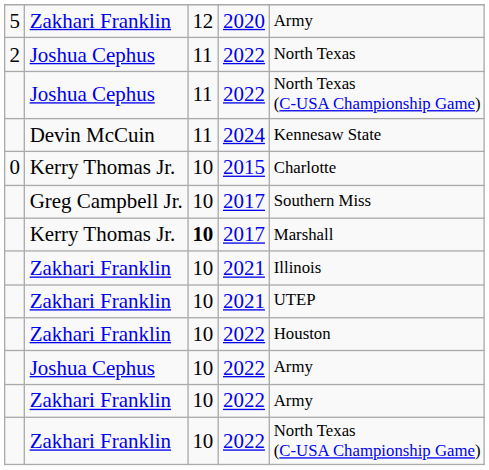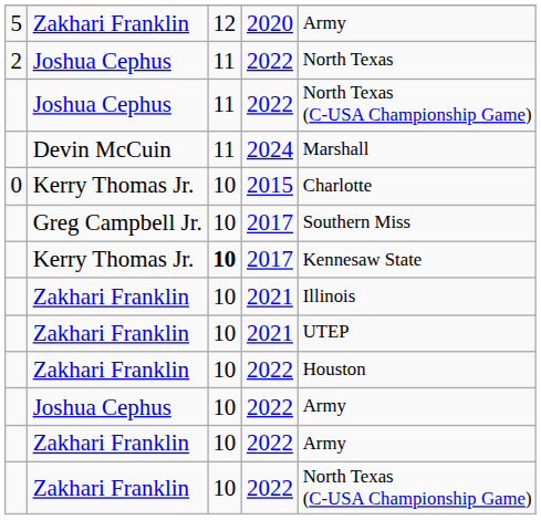 <table class="wikitable">
 <tr>
 </tr>
 <tr>
 <td>5</td>
 <td><a href='#'>Zakhari Franklin</a></td>
 <td>12</td>
 <td><a href='#'>2020</a></td>
 <td style="font-size:80%;">Army</td>
 </tr>
 <tr>
 <td>2</td>
 <td><a href='#'>Joshua Cephus</a></td>
 <td>11</td>
 <td><a href='#'>2022</a></td>
 <td style="font-size:80%;">North Texas</td>
 </tr>
 <tr>
 <td></td>
 <td><a href='#'>Joshua Cephus</a></td>
 <td>11</td>
 <td><a href='#'>2022</a></td>
 <td style="font-size:80%;">North Texas<br>(<a href='#'>C-USA Championship Game</a>)</td>
 </tr>
 <tr>
 <td></td>
 <td>Devin McCuin</td>
 <td>11</td>
 <td><a href='#'>2024</a></td>
-<td style="font-size:80%;">Kennesaw State</td>
+<td style="font-size:80%;">Marshall</td>
 </tr>
 <tr>
 <td>0</td>
 <td>Kerry Thomas Jr.</td>
 <td>10</td>
 <td><a href='#'>2015</a></td>
 <td style="font-size:80%;">Charlotte</td>
 </tr>
 <tr>
 <td></td>
 <td>Greg Campbell Jr.</td>
 <td>10</td>
 <td><a href='#'>2017</a></td>
 <td style="font-size:80%;">Southern Miss</td>
 </tr>
 <tr>
 <td></td>
 <td>Kerry Thomas Jr.</td>
 <td><strong>10</strong></td>
 <td><a href='#'>2017</a></td>
-<td style="font-size:80%;">Marshall</td>
+<td style="font-size:80%;">Kennesaw State</td>
 </tr>
 <tr>
 <td></td>
 <td><a href='#'>Zakhari Franklin</a></td>
 <td>10</td>
 <td><a href='#'>2021</a></td>
 <td style="font-size:80%;">Illinois</td>
 </tr>
 <tr>
 <td></td>
 <td><a href='#'>Zakhari Franklin</a></td>
 <td>10</td>
 <td><a href='#'>2021</a></td>
 <td style="font-size:80%;">UTEP</td>
 </tr>
 <tr>
 <td></td>
 <td><a href='#'>Zakhari Franklin</a></td>
 <td>10</td>
 <td><a href='#'>2022</a></td>
 <td style="font-size:80%;">Houston</td>
 </tr>
 <tr>
 <td></td>
 <td><a href='#'>Joshua Cephus</a></td>
 <td>10</td>
 <td><a href='#'>2022</a></td>
 <td style="font-size:80%;">Army</td>
 </tr>
 <tr>
 <td></td>
 <td><a href='#'>Zakhari Franklin</a></td>
 <td>10</td>
 <td><a href='#'>2022</a></td>
 <td style="font-size:80%;">Army</td>
 </tr>
 <tr>
 <td></td>
 <td><a href='#'>Zakhari Franklin</a></td>
 <td>10</td>
 <td><a href='#'>2022</a></td>
 <td style="font-size:80%;">North Texas<br>(<a href='#'>C-USA Championship Game</a>)</td>
 </tr>
 </table>
